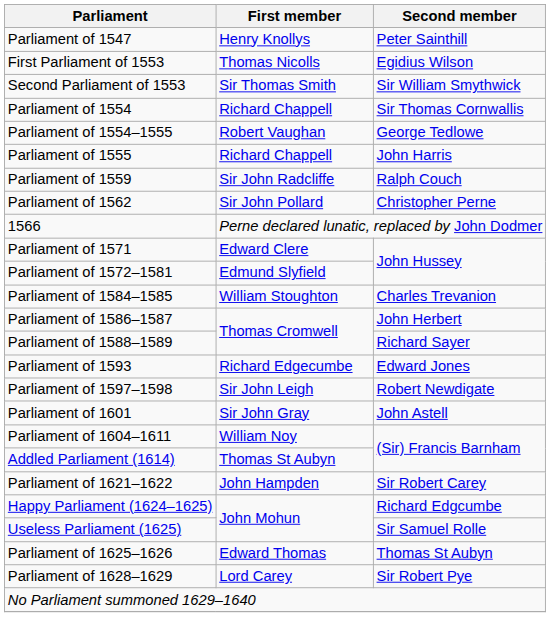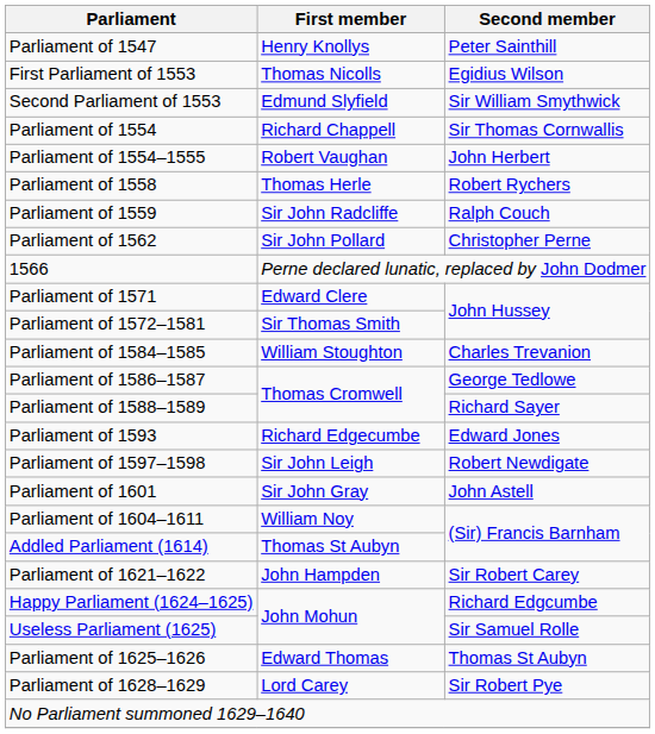 <table class="wikitable">
 <tr>
 <th>Parliament</th>
 <th>First member</th>
 <th>Second member</th>
 </tr>
 <tr>
 <td>Parliament of 1547</td>
 <td><a href='#'>Henry Knollys</a></td>
 <td><a href='#'>Peter Sainthill</a></td>
 </tr>
 <tr>
 <td>First Parliament of 1553</td>
 <td><a href='#'>Thomas Nicolls</a></td>
 <td><a href='#'>Egidius Wilson</a></td>
 </tr>
 <tr>
 <td>Second Parliament of 1553</td>
-<td><a href='#'>Sir Thomas Smith</a></td>
+<td><a href='#'>Edmund Slyfield</a></td>
 <td><a href='#'>Sir William Smythwick</a></td>
 </tr>
 <tr>
 <td>Parliament of 1554</td>
 <td><a href='#'>Richard Chappell</a></td>
 <td><a href='#'>Sir Thomas Cornwallis</a></td>
 </tr>
 <tr>
 <td>Parliament of 1554–1555</td>
 <td><a href='#'>Robert Vaughan</a></td>
-<td><a href='#'>George Tedlowe</a></td>
+<td><a href='#'>John Herbert</a></td>
 </tr>
 <tr>
-<td>Parliament of 1555</td>
-<td><a href='#'>Richard Chappell</a></td>
-<td><a href='#'>John Harris</a></td>
+<td>Parliament of 1558</td>
+<td><a href='#'>Thomas Herle</a></td>
+<td><a href='#'>Robert Rychers</a></td>
 </tr>
 <tr>
 <td>Parliament of 1559</td>
 <td><a href='#'>Sir John Radcliffe</a></td>
 <td><a href='#'>Ralph Couch</a></td>
 </tr>
 <tr>
 <td>Parliament of 1562</td>
 <td><a href='#'>Sir John Pollard</a></td>
 <td><a href='#'>Christopher Perne</a></td>
 </tr>
 <tr>
 <td>1566</td>
 <td colspan = "2"><em>Perne declared lunatic, replaced by</em> <a href='#'>John Dodmer</a></td>
 </tr>
 <tr>
 <td>Parliament of 1571</td>
 <td><a href='#'>Edward Clere</a></td>
 <td rowspan="2"><a href='#'>John Hussey</a></td>
 </tr>
 <tr>
 <td>Parliament of 1572–1581</td>
-<td><a href='#'>Edmund Slyfield</a></td>
+<td><a href='#'>Sir Thomas Smith</a></td>
 </tr>
 <tr>
 <td>Parliament of 1584–1585</td>
 <td><a href='#'>William Stoughton</a></td>
 <td><a href='#'>Charles Trevanion</a></td>
 </tr>
 <tr>
 <td>Parliament of 1586–1587</td>
 <td rowspan="2"><a href='#'>Thomas Cromwell</a></td>
-<td><a href='#'>John Herbert</a></td>
+<td><a href='#'>George Tedlowe</a></td>
 </tr>
 <tr>
 <td>Parliament of 1588–1589</td>
 <td><a href='#'>Richard Sayer</a></td>
 </tr>
 <tr>
 <td>Parliament of 1593</td>
 <td><a href='#'>Richard Edgecumbe</a></td>
 <td><a href='#'>Edward Jones</a></td>
 </tr>
 <tr>
 <td>Parliament of 1597–1598</td>
 <td><a href='#'>Sir John Leigh</a></td>
 <td><a href='#'>Robert Newdigate</a></td>
 </tr>
 <tr>
 <td>Parliament of 1601</td>
 <td><a href='#'>Sir John Gray</a></td>
 <td><a href='#'>John Astell</a></td>
 </tr>
 <tr>
 <td>Parliament of 1604–1611</td>
 <td><a href='#'>William Noy</a></td>
 <td rowspan="2"><a href='#'>(Sir) Francis Barnham</a></td>
 </tr>
 <tr>
 <td><a href='#'>Addled Parliament (1614)</a></td>
 <td><a href='#'>Thomas St Aubyn</a></td>
 </tr>
 <tr>
 <td>Parliament of 1621–1622</td>
 <td><a href='#'>John Hampden</a></td>
 <td><a href='#'>Sir Robert Carey</a></td>
 </tr>
 <tr>
 <td><a href='#'>Happy Parliament (1624–1625)</a></td>
 <td rowspan="2"><a href='#'>John Mohun</a></td>
 <td><a href='#'>Richard Edgcumbe</a></td>
 </tr>
 <tr>
 <td><a href='#'>Useless Parliament (1625)</a></td>
 <td><a href='#'>Sir Samuel Rolle</a></td>
 </tr>
 <tr>
 <td>Parliament of 1625–1626</td>
 <td><a href='#'>Edward Thomas</a></td>
 <td><a href='#'>Thomas St Aubyn</a></td>
 </tr>
 <tr>
 <td>Parliament of 1628–1629</td>
 <td><a href='#'>Lord Carey</a></td>
 <td><a href='#'>Sir Robert Pye</a></td>
 </tr>
 <tr>
 <td colspan="3"><em>No Parliament summoned 1629–1640</em></td>
 </tr>
 <tr>
 </tr>
 </table>
